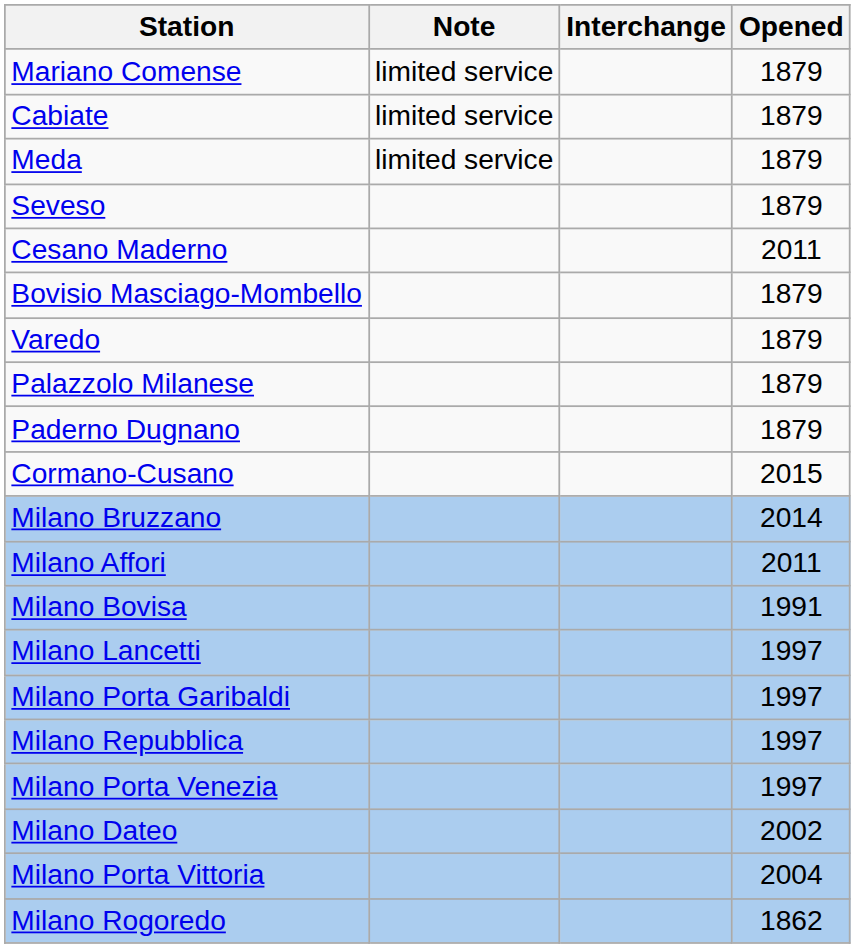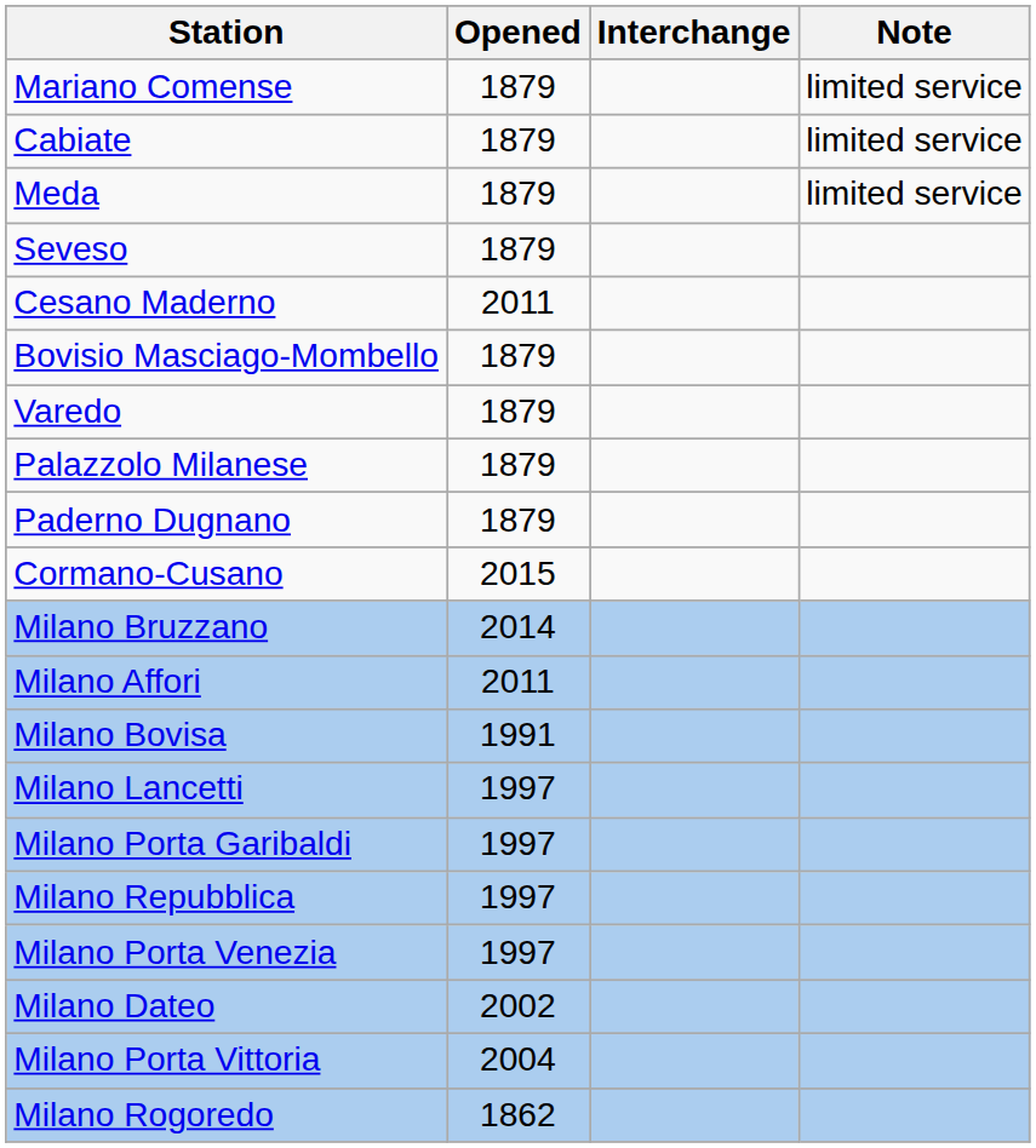 <table class="wikitable" style="text-align:left;">
 <tr>
 <th>Station</th>
+<th>Opened</th>
+<th>Interchange</th>
 <th>Note</th>
-<th>Interchange</th>
-<th>Opened</th>
 </tr>
 <tr>
 <td><a href='#'>Mariano Comense</a></td>
+<td align=center>1879</td>
+<td></td>
 <td>limited service</td>
-<td></td>
-<td align=center>1879</td>
 </tr>
 <tr>
 <td><a href='#'>Cabiate</a></td>
+<td align=center>1879</td>
+<td></td>
 <td>limited service</td>
-<td></td>
-<td align=center>1879</td>
 </tr>
 <tr>
 <td><a href='#'>Meda</a></td>
+<td align=center>1879</td>
+<td></td>
 <td>limited service</td>
-<td></td>
-<td align=center>1879</td>
 </tr>
 <tr>
 <td><a href='#'>Seveso</a></td>
+<td align=center>1879</td>
+<td> </td>
 <td></td>
-<td> </td>
-<td align=center>1879</td>
 </tr>
 <tr>
 <td><a href='#'>Cesano Maderno</a></td>
+<td align=center>2011</td>
+<td>  </td>
 <td></td>
-<td>  </td>
-<td align=center>2011</td>
 </tr>
 <tr>
 <td><a href='#'>Bovisio Masciago-Mombello</a></td>
+<td align=center>1879</td>
 <td></td>
 <td></td>
-<td align=center>1879</td>
 </tr>
 <tr>
 <td><a href='#'>Varedo</a></td>
+<td align=center>1879</td>
 <td></td>
 <td></td>
-<td align=center>1879</td>
 </tr>
 <tr>
 <td><a href='#'>Palazzolo Milanese</a></td>
+<td align=center>1879</td>
 <td></td>
 <td></td>
-<td align=center>1879</td>
 </tr>
 <tr>
 <td><a href='#'>Paderno Dugnano</a></td>
+<td align=center>1879</td>
 <td></td>
 <td></td>
-<td align=center>1879</td>
 </tr>
 <tr>
 <td><a href='#'>Cormano-Cusano</a></td>
+<td align=center>2015</td>
 <td></td>
 <td></td>
-<td align=center>2015</td>
 </tr>
 <tr bgcolor="#ABCDEF">
 <td><a href='#'>Milano Bruzzano</a></td>
+<td align=center>2014</td>
 <td></td>
 <td></td>
-<td align=center>2014</td>
 </tr>
 <tr bgcolor="#ABCDEF">
 <td><a href='#'>Milano Affori</a></td>
+<td align=center>2011</td>
+<td>  </td>
 <td></td>
-<td>  </td>
-<td align=center>2011</td>
 </tr>
 <tr bgcolor="#ABCDEF">
 <td><a href='#'>Milano Bovisa</a></td>
+<td align=center>1991</td>
+<td>      <a href='#'></a> </td>
 <td></td>
-<td>      <a href='#'></a> </td>
-<td align=center>1991</td>
 </tr>
 <tr bgcolor="#ABCDEF">
 <td><a href='#'>Milano Lancetti</a></td>
+<td align=center>1997</td>
+<td>     </td>
 <td></td>
-<td>     </td>
-<td align=center>1997</td>
 </tr>
 <tr bgcolor="#ABCDEF">
 <td><a href='#'>Milano Porta Garibaldi</a></td>
+<td align=center>1997</td>
+<td>            <a href='#'></a> </td>
 <td></td>
-<td>            <a href='#'></a> </td>
-<td align=center>1997</td>
 </tr>
 <tr bgcolor="#ABCDEF">
 <td><a href='#'>Milano Repubblica</a></td>
+<td align=center>1997</td>
+<td>     </td>
 <td></td>
-<td>     </td>
-<td align=center>1997</td>
 </tr>
 <tr bgcolor="#ABCDEF">
 <td><a href='#'>Milano Porta Venezia</a></td>
+<td align=center>1997</td>
+<td>     </td>
 <td></td>
-<td>     </td>
-<td align=center>1997</td>
 </tr>
 <tr bgcolor="#ABCDEF">
 <td><a href='#'>Milano Dateo</a></td>
+<td align=center>2002</td>
+<td>     </td>
 <td></td>
-<td>     </td>
-<td align=center>2002</td>
 </tr>
 <tr bgcolor="#ABCDEF">
 <td><a href='#'>Milano Porta Vittoria</a></td>
+<td align=center>2004</td>
+<td>    </td>
 <td></td>
-<td>    </td>
-<td align=center>2004</td>
 </tr>
 <tr bgcolor="#ABCDEF">
 <td><a href='#'>Milano Rogoredo</a></td>
+<td align=center>1862</td>
+<td>     </td>
 <td></td>
-<td>     </td>
-<td align=center>1862</td>
 </tr>
 </table>
